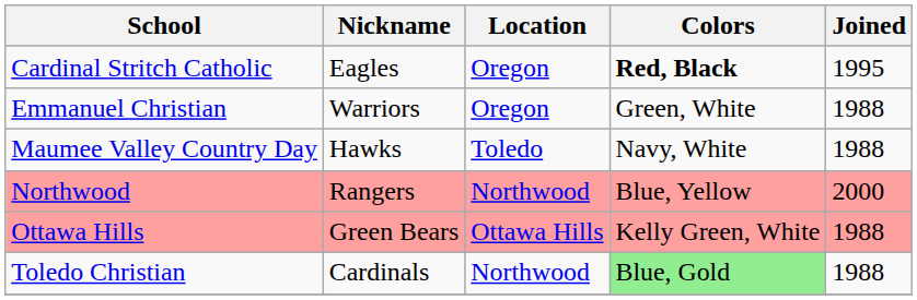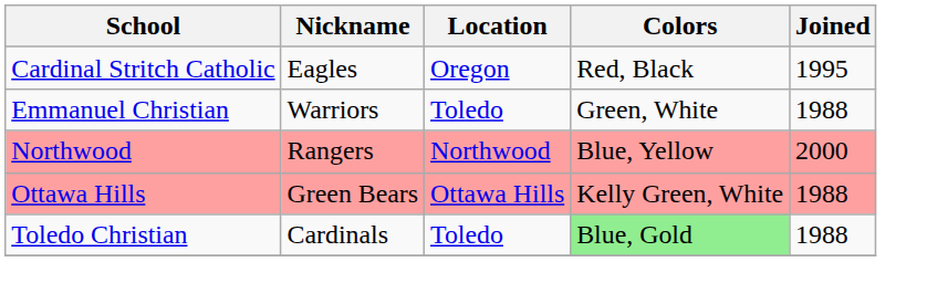 <table class="wikitable sortable">
 <tr>
 <th>School</th>
 <th>Nickname</th>
 <th>Location</th>
 <th>Colors</th>
 <th>Joined</th>
 </tr>
 <tr>
 <td><a href='#'>Cardinal Stritch Catholic</a></td>
 <td>Eagles</td>
 <td><a href='#'>Oregon</a></td>
-<td><strong>Red, Black <br> </strong></td>
+<td>Red, Black <br> </td>
 <td>1995</td>
 </tr>
 <tr>
 <td><a href='#'>Emmanuel Christian</a></td>
 <td>Warriors</td>
-<td><a href='#'>Oregon</a></td>
+<td><a href='#'>Toledo</a></td>
 <td>Green, White <br>  </td>
-<td>1988</td>
-</tr>
-<tr>
-<td><a href='#'>Maumee Valley Country Day</a></td>
-<td>Hawks</td>
-<td><a href='#'>Toledo</a></td>
-<td>Navy, White <br>  </td>
 <td>1988</td>
 </tr>
 <tr bgcolor=#ffa0a0>
 <td><a href='#'>Northwood</a></td>
 <td>Rangers</td>
 <td><a href='#'>Northwood</a></td>
 <td>Blue, Yellow <br>  </td>
 <td>2000</td>
 </tr>
 <tr bgcolor=#ffa0a0>
 <td><a href='#'>Ottawa Hills</a></td>
 <td>Green Bears</td>
 <td><a href='#'>Ottawa Hills</a></td>
 <td>Kelly Green, White <br>  </td>
 <td>1988</td>
 </tr>
 <tr>
 <td><a href='#'>Toledo Christian</a></td>
 <td>Cardinals</td>
-<td><a href='#'>Northwood</a></td>
+<td><a href='#'>Toledo</a></td>
 <td style="background: lightgreen;">Blue, Gold <br>  </td>
 <td>1988</td>
 </tr>
 <tr>
 </tr>
 </table>
